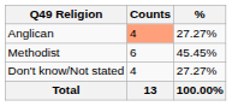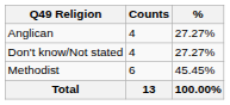 <table class="wikitable sortable">
 <tr>
 <th>Q49 Religion</th>
 <th>Counts</th>
 <th>%</th>
 </tr>
 <tr>
 <td>Anglican</td>
-<td style="background: lightsalmon;">4</td>
+<td>4</td>
+<td>27.27%</td>
+</tr>
+<tr>
+<td>Don't know/Not stated</td>
+<td>4</td>
 <td>27.27%</td>
 </tr>
 <tr>
 <td>Methodist</td>
 <td>6</td>
 <td>45.45%</td>
 </tr>
 <tr>
-<td>Don't know/Not stated</td>
-<td>4</td>
-<td>27.27%</td>
-</tr>
-<tr>
 <th>Total</th>
 <th>13</th>
 <th>100.00%</th>
 </tr>
 </table>
